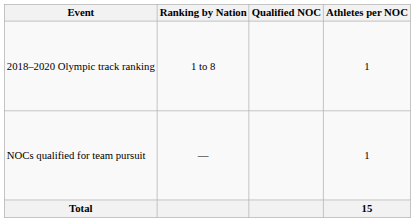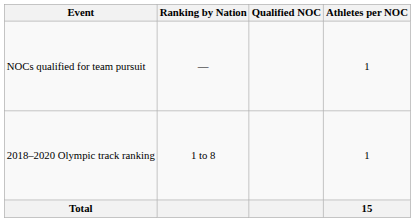 <table class="wikitable">
 <tr>
 <th>Event</th>
 <th>Ranking by Nation</th>
 <th>Qualified NOC</th>
 <th>Athletes per NOC</th>
 </tr>
 <tr>
+<td>NOCs qualified for team pursuit</td>
+<td align=center>—</td>
+<td><br><s></s><br><br><br><br><br><br></td>
+<td style="text-align:center;">1</td>
+</tr>
+<tr>
 <td>2018–2020 Olympic track ranking</td>
 <td style="text-align:center;">1 to 8</td>
 <td><br><br><br><br><br><br><br></td>
 <td align=center>1</td>
-</tr>
-<tr>
-<td>NOCs qualified for team pursuit</td>
-<td align=center>—</td>
-<td><br><s></s><br><br><br><br><br><br></td>
-<td style="text-align:center;">1</td>
 </tr>
 <tr>
 <th>Total</th>
 <th></th>
 <th></th>
 <th>15</th>
 </tr>
 </table>
